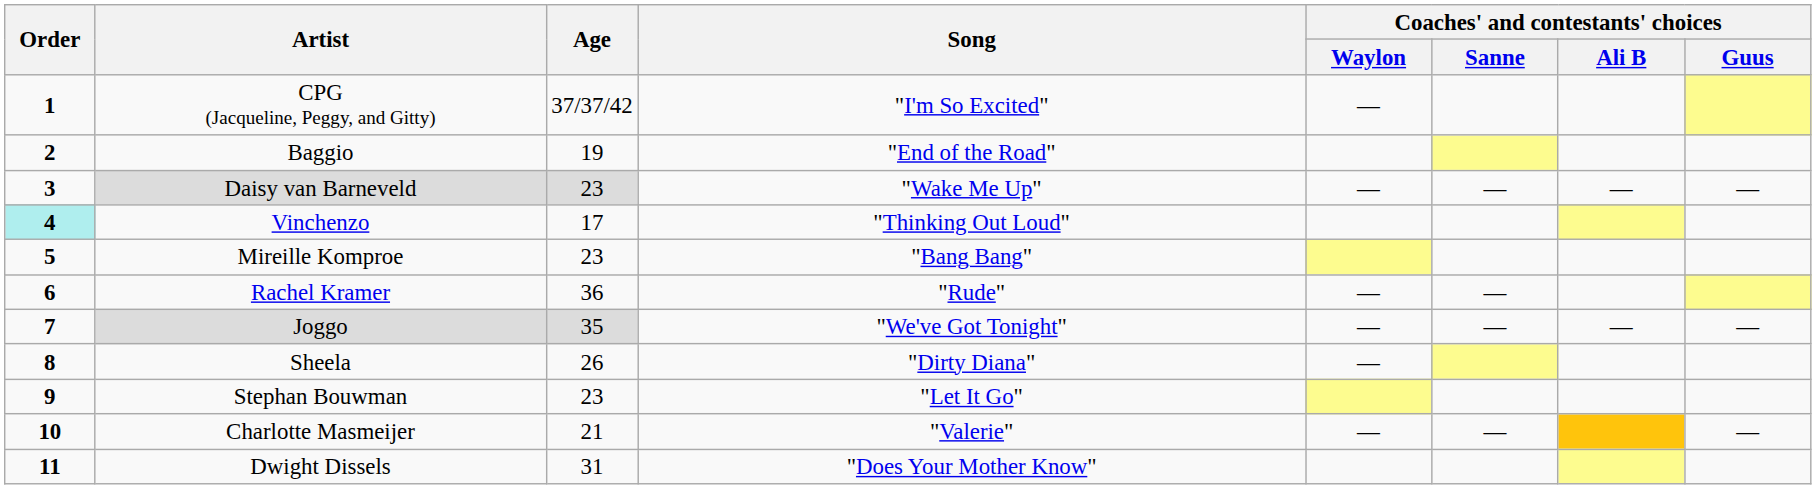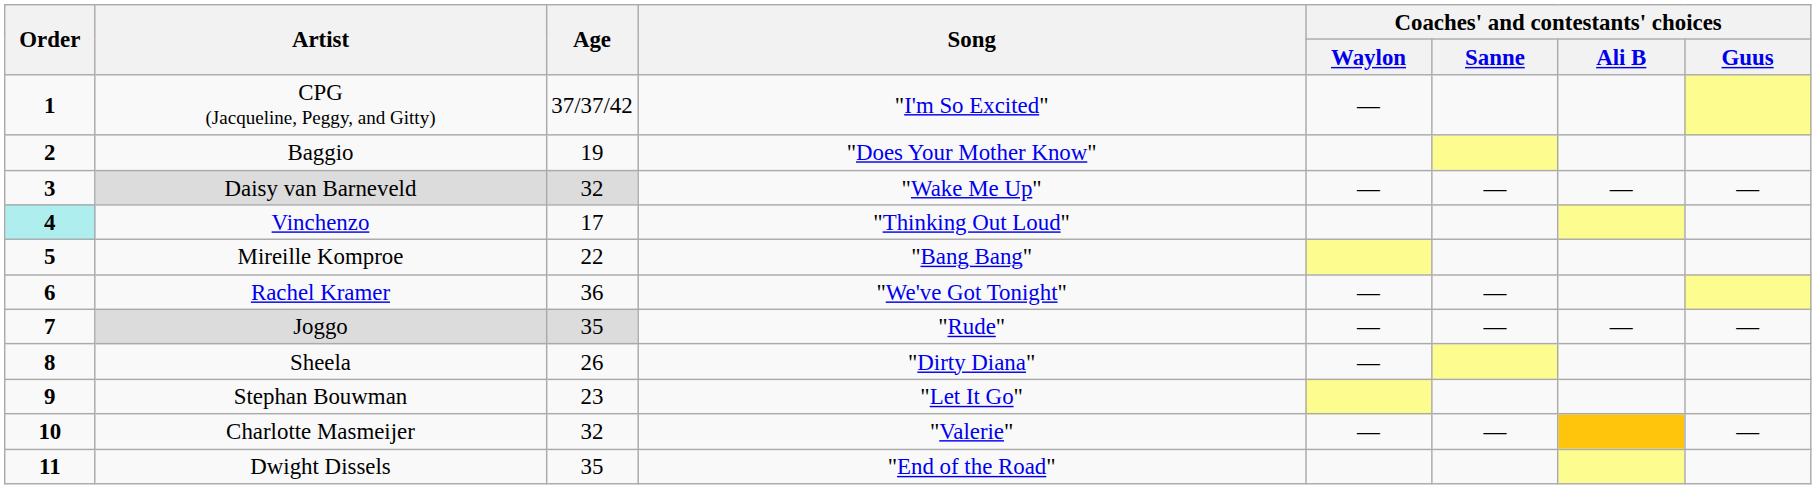 <table class="wikitable" style="text-align:center; line-height:17px; width:100%;">
 <tr>
 <th scope="col" rowspan="2" style="width:05%;">Order</th>
 <th scope="col" rowspan="2" style="width:25%;">Artist</th>
 <th scope="col" rowspan="2" style="width:05%;">Age</th>
 <th scope="col" rowspan="2" style="width:37%;">Song</th>
 <th scope="col" colspan="4" style="width:28%;">Coaches' and contestants' choices</th>
 </tr>
 <tr>
 <th style="width:07%;"><a href='#'>Waylon</a></th>
 <th style="width:07%;"><a href='#'>Sanne</a></th>
 <th nowrap style="width:07%;"><a href='#'>Ali B</a></th>
 <th style="width:07%;"><a href='#'>Guus</a></th>
 </tr>
 <tr>
 <td><strong>1</strong></td>
 <td>CPG <br><small>(Jacqueline, Peggy, and Gitty)</small></td>
 <td>37/37/42</td>
 <td>"<a href='#'>I'm So Excited</a>"</td>
 <td>—</td>
 <td><strong></strong></td>
 <td><strong></strong></td>
 <td style="background:#fdfc8f;"><strong></strong></td>
 </tr>
 <tr>
 <td><strong>2</strong></td>
 <td>Baggio</td>
 <td>19</td>
-<td>"<a href='#'>End of the Road</a>"</td>
+<td>"<a href='#'>Does Your Mother Know</a>"</td>
 <td><strong></strong></td>
 <td style="background:#fdfc8f;"><strong></strong></td>
 <td><strong></strong></td>
 <td><strong></strong></td>
 </tr>
 <tr>
 <td><strong>3</strong></td>
 <td style="background:#DCDCDC;">Daisy van Barneveld</td>
-<td style="background:#DCDCDC;">23</td>
+<td style="background:#DCDCDC;">32</td>
 <td>"<a href='#'>Wake Me Up</a>"</td>
 <td>—</td>
 <td>—</td>
 <td>—</td>
 <td>—</td>
 </tr>
 <tr>
 <td style="background: paleturquoise;"><strong>4</strong></td>
 <td><a href='#'>Vinchenzo</a></td>
 <td>17</td>
 <td>"<a href='#'>Thinking Out Loud</a>"</td>
 <td><strong></strong></td>
 <td><strong></strong></td>
 <td style="background:#fdfc8f;"><strong></strong></td>
 <td><strong></strong></td>
 </tr>
 <tr>
 <td><strong>5</strong></td>
 <td>Mireille Komproe</td>
-<td>23</td>
+<td>22</td>
 <td>"<a href='#'>Bang Bang</a>"</td>
 <td style="background:#fdfc8f;"><strong></strong></td>
 <td><strong></strong></td>
 <td><strong></strong></td>
 <td><strong></strong></td>
 </tr>
 <tr>
 <td><strong>6</strong></td>
 <td><a href='#'>Rachel Kramer</a></td>
 <td>36</td>
-<td>"<a href='#'>Rude</a>"</td>
+<td>"<a href='#'>We've Got Tonight</a>"</td>
 <td>—</td>
 <td>—</td>
 <td><strong></strong></td>
 <td style="background:#fdfc8f;"><strong></strong></td>
 </tr>
 <tr>
 <td><strong>7</strong></td>
 <td style="background:#DCDCDC;">Joggo</td>
 <td style="background:#DCDCDC;">35</td>
-<td>"<a href='#'>We've Got Tonight</a>"</td>
+<td>"<a href='#'>Rude</a>"</td>
 <td>—</td>
 <td>—</td>
 <td>—</td>
 <td>—</td>
 </tr>
 <tr>
 <td><strong>8</strong></td>
 <td>Sheela</td>
 <td>26</td>
 <td>"<a href='#'>Dirty Diana</a>"</td>
 <td>—</td>
 <td style="background:#fdfc8f;"><strong></strong></td>
 <td><strong></strong></td>
 <td><strong></strong></td>
 </tr>
 <tr>
 <td><strong>9</strong></td>
 <td>Stephan Bouwman</td>
 <td>23</td>
 <td>"<a href='#'>Let It Go</a>"</td>
 <td style="background:#fdfc8f;"><strong></strong></td>
 <td><strong></strong></td>
 <td><strong></strong></td>
 <td><strong></strong></td>
 </tr>
 <tr>
 <td><strong>10</strong></td>
 <td>Charlotte Masmeijer</td>
-<td>21</td>
+<td>32</td>
 <td>"<a href='#'>Valerie</a>"</td>
 <td>—</td>
 <td>—</td>
 <td style="background: #ffc40c;"><strong></strong></td>
 <td>—</td>
 </tr>
 <tr>
 <td><strong>11</strong></td>
 <td>Dwight Dissels</td>
-<td>31</td>
-<td>"<a href='#'>Does Your Mother Know</a>"</td>
+<td>35</td>
+<td>"<a href='#'>End of the Road</a>"</td>
 <td><strong></strong></td>
 <td><strong></strong></td>
 <td style="background:#fdfc8f;"><strong></strong></td>
 <td><strong></strong></td>
 </tr>
 </table>
